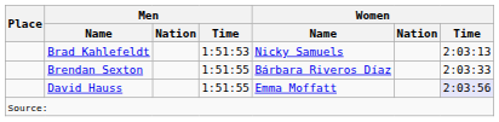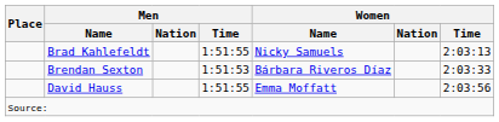 <table class="wikitable">
 <tr>
 <th rowspan="2">Place</th>
 <th colspan="3">Men</th>
 <th colspan="3">Women</th>
 </tr>
 <tr>
 <th>Name</th>
 <th>Nation</th>
 <th>Time</th>
 <th>Name</th>
 <th>Nation</th>
 <th>Time</th>
 </tr>
 <tr>
 <td align="center"></td>
 <td><a href='#'>Brad Kahlefeldt</a></td>
 <td></td>
-<td>1:51:53</td>
+<td>1:51:55</td>
 <td><a href='#'>Nicky Samuels</a></td>
 <td></td>
 <td>2:03:13</td>
 </tr>
 <tr>
 <td align="center"></td>
 <td><a href='#'>Brendan Sexton</a></td>
 <td></td>
-<td>1:51:55</td>
+<td>1:51:53</td>
 <td><a href='#'>Bárbara Riveros Díaz</a></td>
 <td></td>
 <td>2:03:33</td>
 </tr>
 <tr>
 <td align="center"></td>
 <td><a href='#'>David Hauss</a></td>
 <td></td>
 <td>1:51:55</td>
 <td><a href='#'>Emma Moffatt</a></td>
 <td></td>
-<td style="background: lavender;">2:03:56</td>
+<td>2:03:56</td>
 </tr>
 <tr>
 <td colspan="7"><small>Source:</small></td>
 </tr>
 </table>
